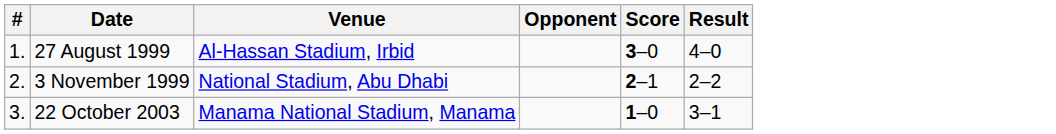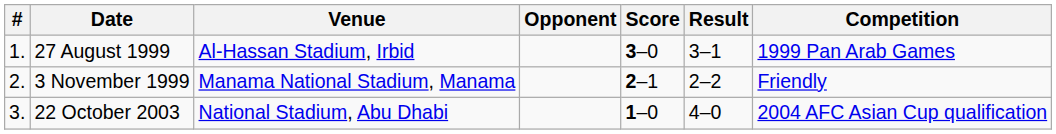 <table class="wikitable">
 <tr>
 <th>#</th>
 <th>Date</th>
 <th>Venue</th>
 <th>Opponent</th>
 <th>Score</th>
 <th>Result</th>
+<th>Competition</th>
 </tr>
 <tr>
 <td>1.</td>
 <td>27 August 1999</td>
 <td><a href='#'>Al-Hassan Stadium</a>, <a href='#'>Irbid</a></td>
 <td></td>
 <td><strong>3</strong>–0</td>
-<td>4–0</td>
+<td>3–1</td>
+<td><a href='#'>1999 Pan Arab Games</a></td>
 </tr>
 <tr>
 <td>2.</td>
 <td>3 November 1999</td>
-<td><a href='#'>National Stadium</a>, <a href='#'>Abu Dhabi</a></td>
+<td><a href='#'>Manama National Stadium</a>, <a href='#'>Manama</a></td>
 <td></td>
 <td><strong>2</strong>–1</td>
 <td>2–2</td>
+<td><a href='#'>Friendly</a></td>
 </tr>
 <tr>
 <td>3.</td>
 <td>22 October 2003</td>
-<td><a href='#'>Manama National Stadium</a>, <a href='#'>Manama</a></td>
+<td><a href='#'>National Stadium</a>, <a href='#'>Abu Dhabi</a></td>
 <td></td>
 <td><strong>1</strong>–0</td>
-<td>3–1</td>
+<td>4–0</td>
+<td><a href='#'>2004 AFC Asian Cup qualification</a></td>
 </tr>
 </table>
